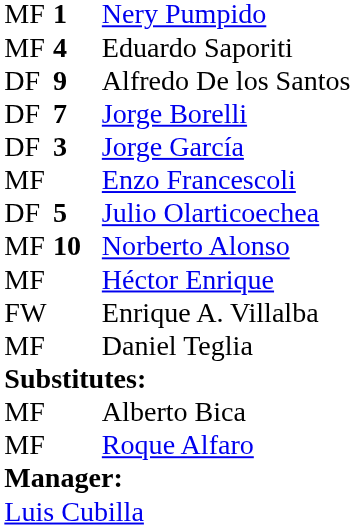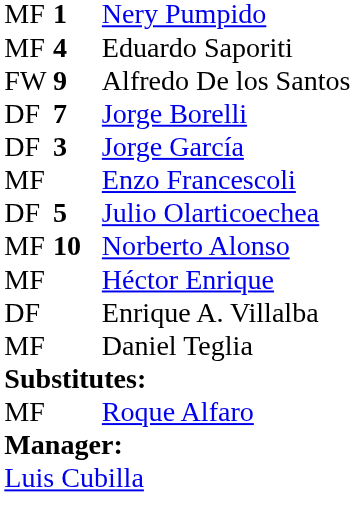 <table cellspacing="0" cellpadding="0" style="font-size:90%; margin:0.2em auto;">
 <tr>
 <th width="25"></th>
 <th width="25"></th>
 </tr>
 <tr>
 <td>MF</td>
 <td><strong>1</strong></td>
 <td> <a href='#'>Nery Pumpido</a></td>
 </tr>
 <tr>
 <td>MF</td>
 <td><strong>4</strong></td>
 <td> Eduardo Saporiti</td>
 </tr>
 <tr>
-<td>DF</td>
+<td>FW</td>
 <td><strong>9</strong></td>
 <td> Alfredo De los Santos</td>
 </tr>
 <tr>
 <td>DF</td>
 <td><strong>7</strong></td>
 <td> <a href='#'>Jorge Borelli</a></td>
 </tr>
 <tr>
 <td>DF</td>
 <td><strong>3</strong></td>
 <td> <a href='#'>Jorge García</a></td>
 </tr>
 <tr>
 <td>MF</td>
 <td></td>
 <td> <a href='#'>Enzo Francescoli</a></td>
 </tr>
 <tr>
 <td>DF</td>
 <td><strong>5</strong></td>
 <td> <a href='#'>Julio Olarticoechea</a></td>
 </tr>
 <tr>
 <td>MF</td>
 <td><strong>10</strong></td>
 <td> <a href='#'>Norberto Alonso</a></td>
 </tr>
 <tr>
 <td>MF</td>
 <td></td>
 <td> <a href='#'>Héctor Enrique</a></td>
 <td></td>
 <td></td>
 </tr>
 <tr>
-<td>FW</td>
+<td>DF</td>
 <td></td>
 <td> Enrique A. Villalba</td>
 </tr>
 <tr>
 <td>MF</td>
 <td></td>
 <td> Daniel Teglia</td>
 <td></td>
 <td></td>
 </tr>
 <tr>
 <td colspan=3><strong>Substitutes:</strong></td>
 </tr>
 <tr>
 <td>MF</td>
 <td></td>
-<td> Alberto Bica</td>
-<td></td>
-<td></td>
-<td></td>
-</tr>
-<tr>
-<td>MF</td>
-<td></td>
 <td> <a href='#'>Roque Alfaro</a></td>
 <td></td>
 <td></td>
 <td></td>
 </tr>
 <tr>
 <td colspan=3><strong>Manager:</strong></td>
 </tr>
 <tr>
 <td colspan=4> <a href='#'>Luis Cubilla</a></td>
 </tr>
 </table>
